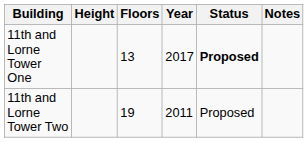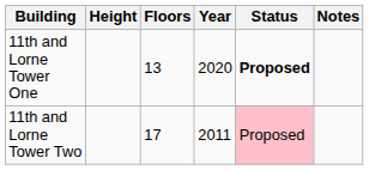 <table class="wikitable sortable" style="width:60%;">
 <tr>
 <th>Building</th>
 <th>Height</th>
 <th>Floors</th>
 <th>Year</th>
 <th>Status</th>
 <th>Notes</th>
 </tr>
 <tr>
 <td>11th and Lorne Tower One</td>
 <td></td>
 <td>13</td>
-<td>2017</td>
+<td>2020</td>
 <td><strong>Proposed</strong></td>
 <td></td>
 </tr>
 <tr>
 <td>11th and Lorne Tower Two</td>
 <td></td>
-<td>19</td>
+<td>17</td>
 <td>2011</td>
-<td>Proposed</td>
+<td style="background: pink;">Proposed</td>
 <td></td>
 </tr>
 </table>
